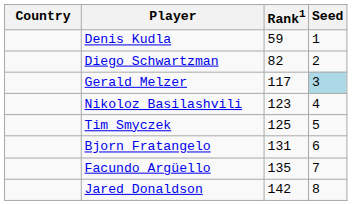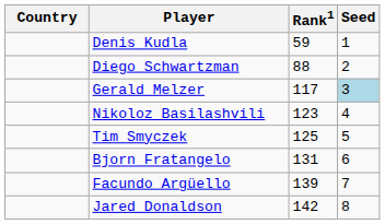 <table class="sortable wikitable">
 <tr>
 <th width="70">Country</th>
 <th width="175">Player</th>
 <th>Rank<sup>1</sup></th>
 <th>Seed</th>
 </tr>
 <tr>
 <td></td>
 <td><a href='#'>Denis Kudla</a></td>
 <td>59</td>
 <td>1</td>
 </tr>
 <tr>
 <td></td>
 <td><a href='#'>Diego Schwartzman</a></td>
-<td>82</td>
+<td>88</td>
 <td>2</td>
 </tr>
 <tr>
 <td></td>
 <td><a href='#'>Gerald Melzer</a></td>
 <td>117</td>
 <td style="background: lightblue;">3</td>
 </tr>
 <tr>
 <td></td>
 <td><a href='#'>Nikoloz Basilashvili</a></td>
 <td>123</td>
 <td>4</td>
 </tr>
 <tr>
 <td></td>
 <td><a href='#'>Tim Smyczek</a></td>
 <td>125</td>
 <td>5</td>
 </tr>
 <tr>
 <td></td>
 <td><a href='#'>Bjorn Fratangelo</a></td>
 <td>131</td>
 <td>6</td>
 </tr>
 <tr>
 <td></td>
 <td><a href='#'>Facundo Argüello</a></td>
-<td>135</td>
+<td>139</td>
 <td>7</td>
 </tr>
 <tr>
 <td></td>
 <td><a href='#'>Jared Donaldson</a></td>
 <td>142</td>
 <td>8</td>
 </tr>
 </table>
